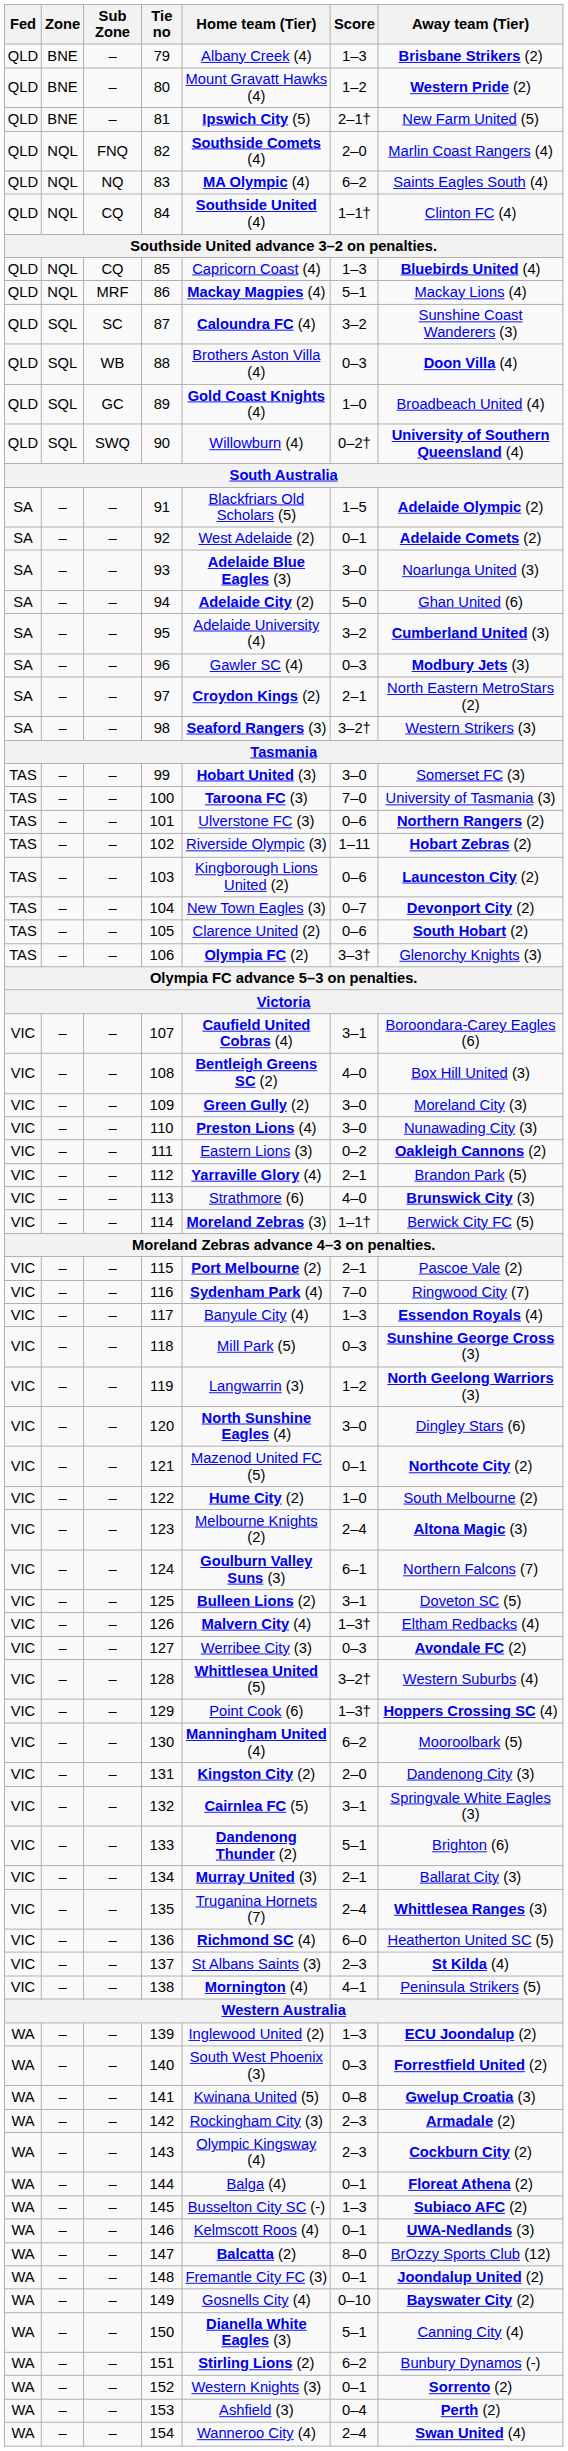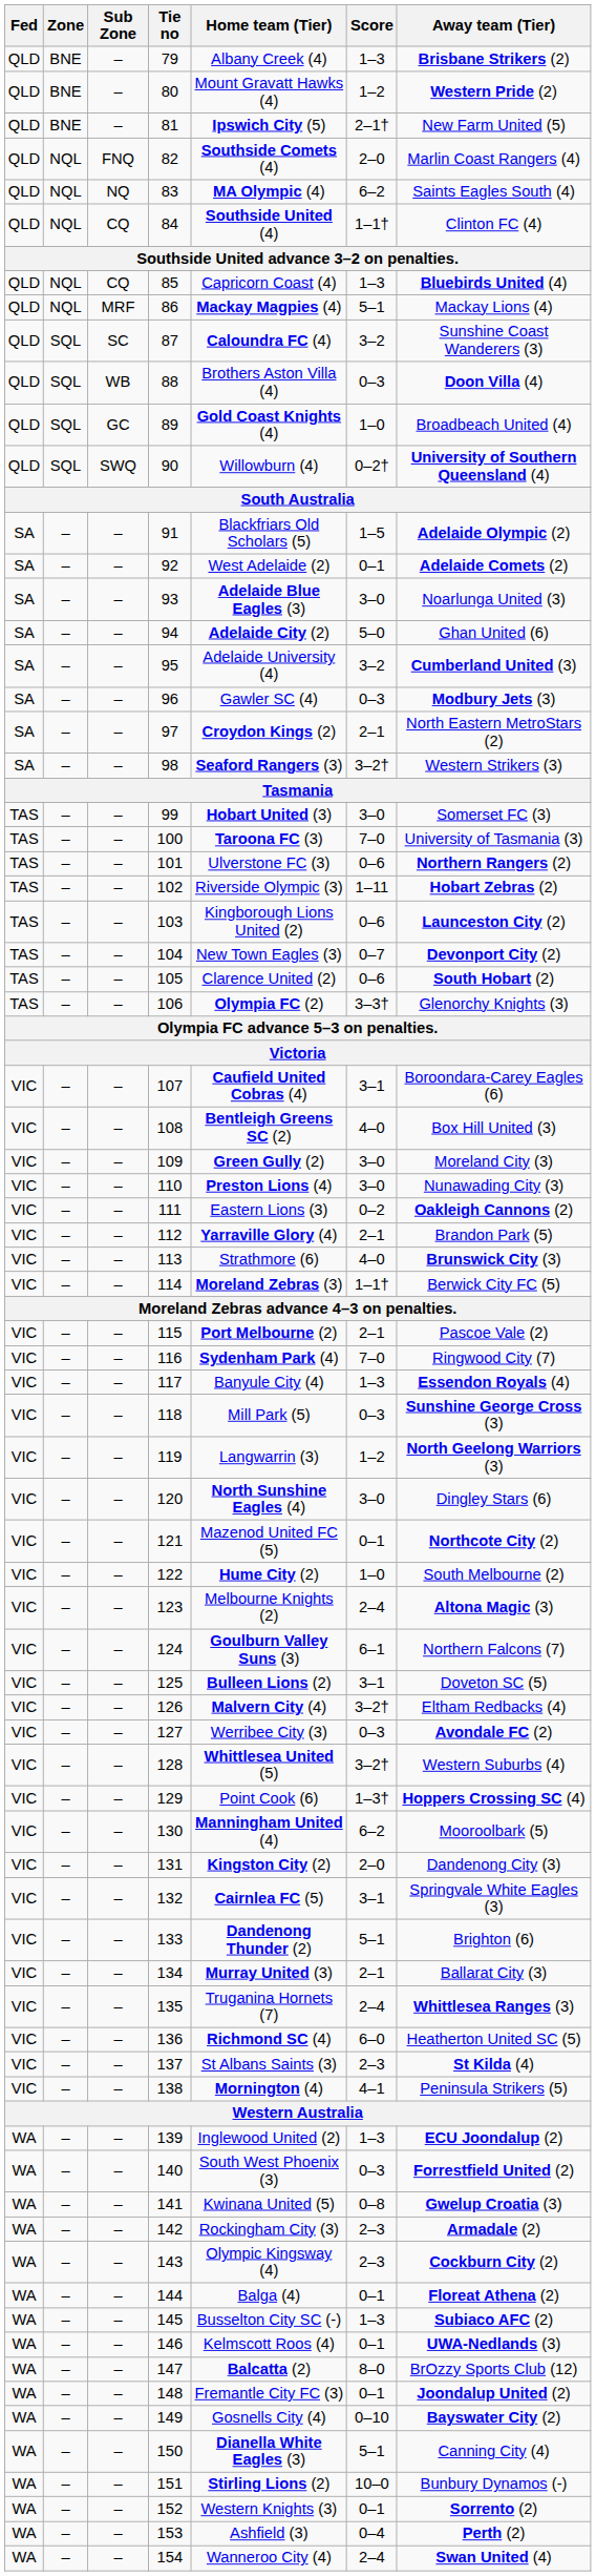 <table class="wikitable" style="text-align:center">
 <tr>
 <th>Fed</th>
 <th>Zone</th>
 <th>Sub Zone</th>
 <th>Tie no</th>
 <th>Home team (Tier)</th>
 <th>Score</th>
 <th>Away team (Tier)</th>
 </tr>
 <tr>
 <td>QLD</td>
 <td>BNE</td>
 <td>–</td>
 <td>79</td>
 <td><a href='#'>Albany Creek</a> (4)</td>
 <td>1–3</td>
 <td><strong><a href='#'>Brisbane Strikers</a></strong> (2)</td>
 </tr>
 <tr>
 <td>QLD</td>
 <td>BNE</td>
 <td>–</td>
 <td>80</td>
 <td><a href='#'>Mount Gravatt Hawks</a> (4)</td>
 <td>1–2</td>
 <td><strong><a href='#'>Western Pride</a></strong> (2)</td>
 </tr>
 <tr>
 <td>QLD</td>
 <td>BNE</td>
 <td>–</td>
 <td>81</td>
 <td><strong><a href='#'>Ipswich City</a></strong> (5)</td>
 <td>2–1†</td>
 <td><a href='#'>New Farm United</a> (5)</td>
 </tr>
 <tr>
 <td>QLD</td>
 <td>NQL</td>
 <td>FNQ</td>
 <td>82</td>
 <td><strong><a href='#'>Southside Comets</a></strong> (4)</td>
 <td>2–0</td>
 <td><a href='#'>Marlin Coast Rangers</a> (4)</td>
 </tr>
 <tr>
 <td>QLD</td>
 <td>NQL</td>
 <td>NQ</td>
 <td>83</td>
 <td><strong><a href='#'>MA Olympic</a></strong> (4)</td>
 <td>6–2</td>
 <td><a href='#'>Saints Eagles South</a> (4)</td>
 </tr>
 <tr>
 <td>QLD</td>
 <td>NQL</td>
 <td>CQ</td>
 <td>84</td>
 <td><strong><a href='#'>Southside United</a></strong> (4)</td>
 <td>1–1†</td>
 <td><a href='#'>Clinton FC</a> (4)</td>
 </tr>
 <tr>
 <th colspan=7>Southside United advance 3–2 on penalties.</th>
 </tr>
 <tr>
 <td>QLD</td>
 <td>NQL</td>
 <td>CQ</td>
 <td>85</td>
 <td><a href='#'>Capricorn Coast</a> (4)</td>
 <td>1–3</td>
 <td><strong><a href='#'>Bluebirds United</a></strong> (4)</td>
 </tr>
 <tr>
 <td>QLD</td>
 <td>NQL</td>
 <td>MRF</td>
 <td>86</td>
 <td><strong><a href='#'>Mackay Magpies</a></strong> (4)</td>
 <td>5–1</td>
 <td><a href='#'>Mackay Lions</a> (4)</td>
 </tr>
 <tr>
 <td>QLD</td>
 <td>SQL</td>
 <td>SC</td>
 <td>87</td>
 <td><strong><a href='#'>Caloundra FC</a></strong> (4)</td>
 <td>3–2</td>
 <td><a href='#'>Sunshine Coast Wanderers</a> (3)</td>
 </tr>
 <tr>
 <td>QLD</td>
 <td>SQL</td>
 <td>WB</td>
 <td>88</td>
 <td><a href='#'>Brothers Aston Villa</a> (4)</td>
 <td>0–3</td>
 <td><strong><a href='#'>Doon Villa</a></strong> (4)</td>
 </tr>
 <tr>
 <td>QLD</td>
 <td>SQL</td>
 <td>GC</td>
 <td>89</td>
 <td><strong><a href='#'>Gold Coast Knights</a></strong> (4)</td>
 <td>1–0</td>
 <td><a href='#'>Broadbeach United</a> (4)</td>
 </tr>
 <tr>
 <td>QLD</td>
 <td>SQL</td>
 <td>SWQ</td>
 <td>90</td>
 <td><a href='#'>Willowburn</a> (4)</td>
 <td>0–2†</td>
 <td><strong><a href='#'>University of Southern Queensland</a></strong> (4)</td>
 </tr>
 <tr>
 <th colspan=7><a href='#'>South Australia</a></th>
 </tr>
 <tr>
 <td>SA</td>
 <td>–</td>
 <td>–</td>
 <td>91</td>
 <td><a href='#'>Blackfriars Old Scholars</a> (5)</td>
 <td>1–5</td>
 <td><strong><a href='#'>Adelaide Olympic</a></strong> (2)</td>
 </tr>
 <tr>
 <td>SA</td>
 <td>–</td>
 <td>–</td>
 <td>92</td>
 <td><a href='#'>West Adelaide</a> (2)</td>
 <td>0–1</td>
 <td><strong><a href='#'>Adelaide Comets</a></strong> (2)</td>
 </tr>
 <tr>
 <td>SA</td>
 <td>–</td>
 <td>–</td>
 <td>93</td>
 <td><strong><a href='#'>Adelaide Blue Eagles</a></strong> (3)</td>
 <td>3–0</td>
 <td><a href='#'>Noarlunga United</a> (3)</td>
 </tr>
 <tr>
 <td>SA</td>
 <td>–</td>
 <td>–</td>
 <td>94</td>
 <td><strong><a href='#'>Adelaide City</a></strong> (2)</td>
 <td>5–0</td>
 <td><a href='#'>Ghan United</a> (6)</td>
 </tr>
 <tr>
 <td>SA</td>
 <td>–</td>
 <td>–</td>
 <td>95</td>
 <td><a href='#'>Adelaide University</a> (4)</td>
 <td>3–2</td>
 <td><strong><a href='#'>Cumberland United</a></strong> (3)</td>
 </tr>
 <tr>
 <td>SA</td>
 <td>–</td>
 <td>–</td>
 <td>96</td>
 <td><a href='#'>Gawler SC</a> (4)</td>
 <td>0–3</td>
 <td><strong><a href='#'>Modbury Jets</a></strong> (3)</td>
 </tr>
 <tr>
 <td>SA</td>
 <td>–</td>
 <td>–</td>
 <td>97</td>
 <td><strong><a href='#'>Croydon Kings</a></strong> (2)</td>
 <td>2–1</td>
 <td><a href='#'>North Eastern MetroStars</a> (2)</td>
 </tr>
 <tr>
 <td>SA</td>
 <td>–</td>
 <td>–</td>
 <td>98</td>
 <td><strong><a href='#'>Seaford Rangers</a></strong> (3)</td>
 <td>3–2†</td>
 <td><a href='#'>Western Strikers</a> (3)</td>
 </tr>
 <tr>
 <th colspan=7><a href='#'>Tasmania</a></th>
 </tr>
 <tr>
 <td>TAS</td>
 <td>–</td>
 <td>–</td>
 <td>99</td>
 <td><strong><a href='#'>Hobart United</a></strong> (3)</td>
 <td>3–0</td>
 <td><a href='#'>Somerset FC</a> (3)</td>
 </tr>
 <tr>
 <td>TAS</td>
 <td>–</td>
 <td>–</td>
 <td>100</td>
 <td><strong><a href='#'>Taroona FC</a></strong> (3)</td>
 <td>7–0</td>
 <td><a href='#'>University of Tasmania</a> (3)</td>
 </tr>
 <tr>
 <td>TAS</td>
 <td>–</td>
 <td>–</td>
 <td>101</td>
 <td><a href='#'>Ulverstone FC</a> (3)</td>
 <td>0–6</td>
 <td><strong><a href='#'>Northern Rangers</a></strong> (2)</td>
 </tr>
 <tr>
 <td>TAS</td>
 <td>–</td>
 <td>–</td>
 <td>102</td>
 <td><a href='#'>Riverside Olympic</a> (3)</td>
 <td>1–11</td>
 <td><strong><a href='#'>Hobart Zebras</a></strong> (2)</td>
 </tr>
 <tr>
 <td>TAS</td>
 <td>–</td>
 <td>–</td>
 <td>103</td>
 <td><a href='#'>Kingborough Lions United</a> (2)</td>
 <td>0–6</td>
 <td><strong><a href='#'>Launceston City</a></strong> (2)</td>
 </tr>
 <tr>
 <td>TAS</td>
 <td>–</td>
 <td>–</td>
 <td>104</td>
 <td><a href='#'>New Town Eagles</a> (3)</td>
 <td>0–7</td>
 <td><strong><a href='#'>Devonport City</a></strong> (2)</td>
 </tr>
 <tr>
 <td>TAS</td>
 <td>–</td>
 <td>–</td>
 <td>105</td>
 <td><a href='#'>Clarence United</a> (2)</td>
 <td>0–6</td>
 <td><strong><a href='#'>South Hobart</a></strong> (2)</td>
 </tr>
 <tr>
 <td>TAS</td>
 <td>–</td>
 <td>–</td>
 <td>106</td>
 <td><strong><a href='#'>Olympia FC</a></strong> (2)</td>
 <td>3–3†</td>
 <td><a href='#'>Glenorchy Knights</a> (3)</td>
 </tr>
 <tr>
 <th colspan=7>Olympia FC advance 5–3 on penalties.</th>
 </tr>
 <tr>
 <th colspan=7><a href='#'>Victoria</a></th>
 </tr>
 <tr>
 <td>VIC</td>
 <td>–</td>
 <td>–</td>
 <td>107</td>
 <td><strong><a href='#'>Caufield United Cobras</a></strong> (4)</td>
 <td>3–1</td>
 <td><a href='#'>Boroondara-Carey Eagles</a> (6)</td>
 </tr>
 <tr>
 <td>VIC</td>
 <td>–</td>
 <td>–</td>
 <td>108</td>
 <td><strong><a href='#'>Bentleigh Greens SC</a></strong> (2)</td>
 <td>4–0</td>
 <td><a href='#'>Box Hill United</a> (3)</td>
 </tr>
 <tr>
 <td>VIC</td>
 <td>–</td>
 <td>–</td>
 <td>109</td>
 <td><strong><a href='#'>Green Gully</a></strong> (2)</td>
 <td>3–0</td>
 <td><a href='#'>Moreland City</a> (3)</td>
 </tr>
 <tr>
 <td>VIC</td>
 <td>–</td>
 <td>–</td>
 <td>110</td>
 <td><strong><a href='#'>Preston Lions</a></strong> (4)</td>
 <td>3–0</td>
 <td><a href='#'>Nunawading City</a> (3)</td>
 </tr>
 <tr>
 <td>VIC</td>
 <td>–</td>
 <td>–</td>
 <td>111</td>
 <td><a href='#'>Eastern Lions</a> (3)</td>
 <td>0–2</td>
 <td><strong><a href='#'>Oakleigh Cannons</a></strong> (2)</td>
 </tr>
 <tr>
 <td>VIC</td>
 <td>–</td>
 <td>–</td>
 <td>112</td>
 <td><strong><a href='#'>Yarraville Glory</a></strong> (4)</td>
 <td>2–1</td>
 <td><a href='#'>Brandon Park</a> (5)</td>
 </tr>
 <tr>
 <td>VIC</td>
 <td>–</td>
 <td>–</td>
 <td>113</td>
 <td><a href='#'>Strathmore</a> (6)</td>
 <td>4–0</td>
 <td><strong><a href='#'>Brunswick City</a></strong> (3)</td>
 </tr>
 <tr>
 <td>VIC</td>
 <td>–</td>
 <td>–</td>
 <td>114</td>
 <td><strong><a href='#'>Moreland Zebras</a></strong> (3)</td>
 <td>1–1†</td>
 <td><a href='#'>Berwick City FC</a> (5)</td>
 </tr>
 <tr>
 <th colspan=7>Moreland Zebras advance 4–3 on penalties.</th>
 </tr>
 <tr>
 <td>VIC</td>
 <td>–</td>
 <td>–</td>
 <td>115</td>
 <td><strong><a href='#'>Port Melbourne</a></strong> (2)</td>
 <td>2–1</td>
 <td><a href='#'>Pascoe Vale</a> (2)</td>
 </tr>
 <tr>
 <td>VIC</td>
 <td>–</td>
 <td>–</td>
 <td>116</td>
 <td><strong><a href='#'>Sydenham Park</a></strong> (4)</td>
 <td>7–0</td>
 <td><a href='#'>Ringwood City</a> (7)</td>
 </tr>
 <tr>
 <td>VIC</td>
 <td>–</td>
 <td>–</td>
 <td>117</td>
 <td><a href='#'>Banyule City</a> (4)</td>
 <td>1–3</td>
 <td><strong><a href='#'>Essendon Royals</a></strong> (4)</td>
 </tr>
 <tr>
 <td>VIC</td>
 <td>–</td>
 <td>–</td>
 <td>118</td>
 <td><a href='#'>Mill Park</a> (5)</td>
 <td>0–3</td>
 <td><strong><a href='#'>Sunshine George Cross</a></strong> (3)</td>
 </tr>
 <tr>
 <td>VIC</td>
 <td>–</td>
 <td>–</td>
 <td>119</td>
 <td><a href='#'>Langwarrin</a> (3)</td>
 <td>1–2</td>
 <td><strong><a href='#'>North Geelong Warriors</a></strong> (3)</td>
 </tr>
 <tr>
 <td>VIC</td>
 <td>–</td>
 <td>–</td>
 <td>120</td>
 <td><strong><a href='#'>North Sunshine Eagles</a></strong> (4)</td>
 <td>3–0</td>
 <td><a href='#'>Dingley Stars</a> (6)</td>
 </tr>
 <tr>
 <td>VIC</td>
 <td>–</td>
 <td>–</td>
 <td>121</td>
 <td><a href='#'>Mazenod United FC</a> (5)</td>
 <td>0–1</td>
 <td><strong><a href='#'>Northcote City</a></strong> (2)</td>
 </tr>
 <tr>
 <td>VIC</td>
 <td>–</td>
 <td>–</td>
 <td>122</td>
 <td><strong><a href='#'>Hume City</a></strong> (2)</td>
 <td>1–0</td>
 <td><a href='#'>South Melbourne</a> (2)</td>
 </tr>
 <tr>
 <td>VIC</td>
 <td>–</td>
 <td>–</td>
 <td>123</td>
 <td><a href='#'>Melbourne Knights</a> (2)</td>
 <td>2–4</td>
 <td><strong><a href='#'>Altona Magic</a></strong> (3)</td>
 </tr>
 <tr>
 <td>VIC</td>
 <td>–</td>
 <td>–</td>
 <td>124</td>
 <td><strong><a href='#'>Goulburn Valley Suns</a></strong> (3)</td>
 <td>6–1</td>
 <td><a href='#'>Northern Falcons</a> (7)</td>
 </tr>
 <tr>
 <td>VIC</td>
 <td>–</td>
 <td>–</td>
 <td>125</td>
 <td><strong><a href='#'>Bulleen Lions</a></strong> (2)</td>
 <td>3–1</td>
 <td><a href='#'>Doveton SC</a> (5)</td>
 </tr>
 <tr>
 <td>VIC</td>
 <td>–</td>
 <td>–</td>
 <td>126</td>
 <td><strong><a href='#'>Malvern City</a></strong> (4)</td>
-<td>1–3†</td>
+<td>3–2†</td>
 <td><a href='#'>Eltham Redbacks</a> (4)</td>
 </tr>
 <tr>
 <td>VIC</td>
 <td>–</td>
 <td>–</td>
 <td>127</td>
 <td><a href='#'>Werribee City</a> (3)</td>
 <td>0–3</td>
 <td><strong><a href='#'>Avondale FC</a></strong> (2)</td>
 </tr>
 <tr>
 <td>VIC</td>
 <td>–</td>
 <td>–</td>
 <td>128</td>
 <td><strong><a href='#'>Whittlesea United</a></strong> (5)</td>
 <td>3–2†</td>
 <td><a href='#'>Western Suburbs</a> (4)</td>
 </tr>
 <tr>
 <td>VIC</td>
 <td>–</td>
 <td>–</td>
 <td>129</td>
 <td><a href='#'>Point Cook</a> (6)</td>
 <td>1–3†</td>
 <td><strong><a href='#'>Hoppers Crossing SC</a></strong> (4)</td>
 </tr>
 <tr>
 <td>VIC</td>
 <td>–</td>
 <td>–</td>
 <td>130</td>
 <td><strong><a href='#'>Manningham United</a></strong> (4)</td>
 <td>6–2</td>
 <td><a href='#'>Mooroolbark</a> (5)</td>
 </tr>
 <tr>
 <td>VIC</td>
 <td>–</td>
 <td>–</td>
 <td>131</td>
 <td><strong><a href='#'>Kingston City</a></strong> (2)</td>
 <td>2–0</td>
 <td><a href='#'>Dandenong City</a> (3)</td>
 </tr>
 <tr>
 <td>VIC</td>
 <td>–</td>
 <td>–</td>
 <td>132</td>
 <td><strong><a href='#'>Cairnlea FC</a></strong> (5)</td>
 <td>3–1</td>
 <td><a href='#'>Springvale White Eagles</a> (3)</td>
 </tr>
 <tr>
 <td>VIC</td>
 <td>–</td>
 <td>–</td>
 <td>133</td>
 <td><strong><a href='#'>Dandenong Thunder</a></strong> (2)</td>
 <td>5–1</td>
 <td><a href='#'>Brighton</a> (6)</td>
 </tr>
 <tr>
 <td>VIC</td>
 <td>–</td>
 <td>–</td>
 <td>134</td>
 <td><strong><a href='#'>Murray United</a></strong> (3)</td>
 <td>2–1</td>
 <td><a href='#'>Ballarat City</a> (3)</td>
 </tr>
 <tr>
 <td>VIC</td>
 <td>–</td>
 <td>–</td>
 <td>135</td>
 <td><a href='#'>Truganina Hornets</a> (7)</td>
 <td>2–4</td>
 <td><strong><a href='#'>Whittlesea Ranges</a></strong> (3)</td>
 </tr>
 <tr>
 <td>VIC</td>
 <td>–</td>
 <td>–</td>
 <td>136</td>
 <td><strong><a href='#'>Richmond SC</a></strong> (4)</td>
 <td>6–0</td>
 <td><a href='#'>Heatherton United SC</a> (5)</td>
 </tr>
 <tr>
 <td>VIC</td>
 <td>–</td>
 <td>–</td>
 <td>137</td>
 <td><a href='#'>St Albans Saints</a> (3)</td>
 <td>2–3</td>
 <td><strong><a href='#'>St Kilda</a></strong> (4)</td>
 </tr>
 <tr>
 <td>VIC</td>
 <td>–</td>
 <td>–</td>
 <td>138</td>
 <td><strong><a href='#'>Mornington</a></strong> (4)</td>
 <td>4–1</td>
 <td><a href='#'>Peninsula Strikers</a> (5)</td>
 </tr>
 <tr>
 <th colspan=7><a href='#'>Western Australia</a></th>
 </tr>
 <tr>
 <td>WA</td>
 <td>–</td>
 <td>–</td>
 <td>139</td>
 <td><a href='#'>Inglewood United</a> (2)</td>
 <td>1–3</td>
 <td><strong><a href='#'>ECU Joondalup</a></strong> (2)</td>
 </tr>
 <tr>
 <td>WA</td>
 <td>–</td>
 <td>–</td>
 <td>140</td>
 <td><a href='#'>South West Phoenix</a> (3)</td>
 <td>0–3</td>
 <td><strong><a href='#'>Forrestfield United</a></strong> (2)</td>
 </tr>
 <tr>
 <td>WA</td>
 <td>–</td>
 <td>–</td>
 <td>141</td>
 <td><a href='#'>Kwinana United</a> (5)</td>
 <td>0–8</td>
 <td><strong><a href='#'>Gwelup Croatia</a></strong> (3)</td>
 </tr>
 <tr>
 <td>WA</td>
 <td>–</td>
 <td>–</td>
 <td>142</td>
 <td><a href='#'>Rockingham City</a> (3)</td>
 <td>2–3</td>
 <td><strong><a href='#'>Armadale</a></strong> (2)</td>
 </tr>
 <tr>
 <td>WA</td>
 <td>–</td>
 <td>–</td>
 <td>143</td>
 <td><a href='#'>Olympic Kingsway</a> (4)</td>
 <td>2–3</td>
 <td><strong><a href='#'>Cockburn City</a></strong> (2)</td>
 </tr>
 <tr>
 <td>WA</td>
 <td>–</td>
 <td>–</td>
 <td>144</td>
 <td><a href='#'>Balga</a> (4)</td>
 <td>0–1</td>
 <td><strong><a href='#'>Floreat Athena</a></strong> (2)</td>
 </tr>
 <tr>
 <td>WA</td>
 <td>–</td>
 <td>–</td>
 <td>145</td>
 <td><a href='#'>Busselton City SC</a> (-)</td>
 <td>1–3</td>
 <td><strong><a href='#'>Subiaco AFC</a></strong> (2)</td>
 </tr>
 <tr>
 <td>WA</td>
 <td>–</td>
 <td>–</td>
 <td>146</td>
 <td><a href='#'>Kelmscott Roos</a> (4)</td>
 <td>0–1</td>
 <td><strong><a href='#'>UWA-Nedlands</a></strong> (3)</td>
 </tr>
 <tr>
 <td>WA</td>
 <td>–</td>
 <td>–</td>
 <td>147</td>
 <td><strong><a href='#'>Balcatta</a></strong> (2)</td>
 <td>8–0</td>
 <td><a href='#'>BrOzzy Sports Club</a> (12)</td>
 </tr>
 <tr>
 <td>WA</td>
 <td>–</td>
 <td>–</td>
 <td>148</td>
 <td><a href='#'>Fremantle City FC</a> (3)</td>
 <td>0–1</td>
 <td><strong><a href='#'>Joondalup United</a></strong> (2)</td>
 </tr>
 <tr>
 <td>WA</td>
 <td>–</td>
 <td>–</td>
 <td>149</td>
 <td><a href='#'>Gosnells City</a>  (4)</td>
 <td>0–10</td>
 <td><strong><a href='#'>Bayswater City</a></strong> (2)</td>
 </tr>
 <tr>
 <td>WA</td>
 <td>–</td>
 <td>–</td>
 <td>150</td>
 <td><strong><a href='#'>Dianella White Eagles</a></strong> (3)</td>
 <td>5–1</td>
 <td><a href='#'>Canning City</a> (4)</td>
 </tr>
 <tr>
 <td>WA</td>
 <td>–</td>
 <td>–</td>
 <td>151</td>
 <td><strong><a href='#'>Stirling Lions</a></strong> (2)</td>
-<td>6–2</td>
+<td>10–0</td>
 <td><a href='#'>Bunbury Dynamos</a> (-)</td>
 </tr>
 <tr>
 <td>WA</td>
 <td>–</td>
 <td>–</td>
 <td>152</td>
 <td><a href='#'>Western Knights</a> (3)</td>
 <td>0–1</td>
 <td><strong><a href='#'>Sorrento</a></strong> (2)</td>
 </tr>
 <tr>
 <td>WA</td>
 <td>–</td>
 <td>–</td>
 <td>153</td>
 <td><a href='#'>Ashfield</a> (3)</td>
 <td>0–4</td>
 <td><strong><a href='#'>Perth</a></strong> (2)</td>
 </tr>
 <tr>
 <td>WA</td>
 <td>–</td>
 <td>–</td>
 <td>154</td>
 <td><a href='#'>Wanneroo City</a> (4)</td>
 <td>2–4</td>
 <td><strong><a href='#'>Swan United</a></strong> (4)</td>
 </tr>
 </table>
